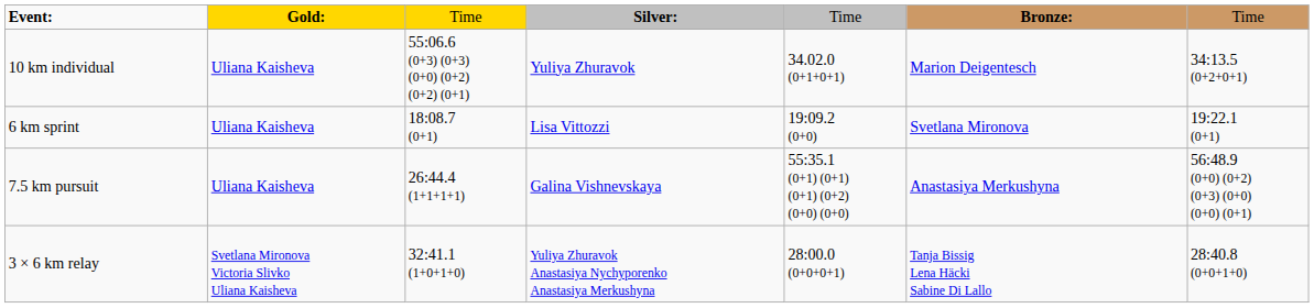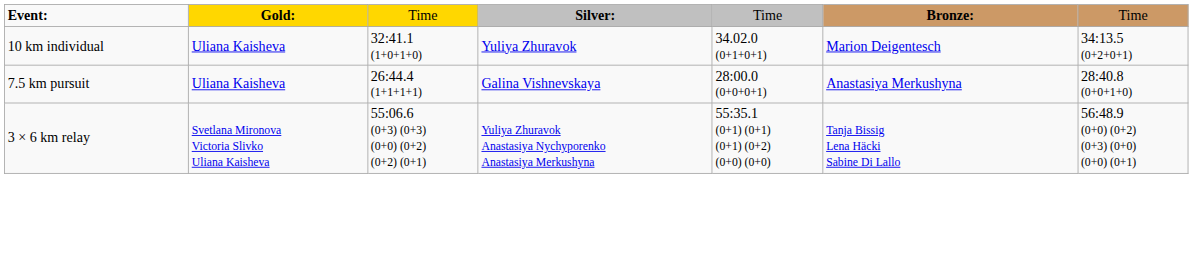 <table class="wikitable" width=85%>
 <tr>
 <td><strong>Event:</strong></td>
 <td style="text-align:center;background-color:gold;"><strong>Gold:</strong></td>
 <td style="text-align:center;background-color:gold;">Time</td>
 <td style="text-align:center;background-color:silver;"><strong>Silver:</strong></td>
 <td style="text-align:center;background-color:silver;">Time</td>
 <td style="text-align:center;background-color:#CC9966;"><strong>Bronze:</strong></td>
 <td style="text-align:center;background-color:#CC9966;">Time</td>
 </tr>
 <tr>
 <td>10 km individual<br><em></em></td>
 <td><a href='#'>Uliana Kaisheva</a><br><small></small></td>
-<td>55:06.6<br><small>(0+3) (0+3)<br>(0+0) (0+2)<br>(0+2) (0+1)</small></td>
+<td>32:41.1<br><small>(1+0+1+0)</small></td>
 <td><a href='#'>Yuliya Zhuravok</a><br><small></small></td>
 <td>34.02.0 <br><small>(0+1+0+1)</small></td>
 <td><a href='#'>Marion Deigentesch</a><br><small></small></td>
 <td>34:13.5<br><small>(0+2+0+1)</small></td>
 </tr>
 <tr>
-<td>6 km sprint<br><em></em></td>
-<td><a href='#'>Uliana Kaisheva</a><br><small></small></td>
-<td>18:08.7<br><small>(0+1)</small></td>
-<td><a href='#'>Lisa Vittozzi</a><br><small></small></td>
-<td>19:09.2<br><small>(0+0)</small></td>
-<td><a href='#'>Svetlana Mironova</a><br><small></small></td>
-<td>19:22.1<br><small>(0+1)</small></td>
-</tr>
-<tr>
 <td>7.5 km pursuit<br><em></em></td>
 <td><a href='#'>Uliana Kaisheva</a><br><small></small></td>
 <td>26:44.4<br><small>(1+1+1+1)</small></td>
 <td><a href='#'>Galina Vishnevskaya</a><br><small></small></td>
-<td>55:35.1<br><small>(0+1) (0+1)<br>(0+1) (0+2)<br>(0+0) (0+0)</small></td>
+<td>28:00.0 <br><small>(0+0+0+1)</small></td>
 <td><a href='#'>Anastasiya Merkushyna</a><br><small></small></td>
-<td>56:48.9<br><small>(0+0) (0+2)<br>(0+3) (0+0)<br>(0+0) (0+1)</small></td>
+<td>28:40.8 <br><small>(0+0+1+0)</small></td>
 </tr>
 <tr>
 <td>3 × 6 km relay<br><em></em></td>
 <td>  <br><small><a href='#'>Svetlana Mironova</a><br><a href='#'>Victoria Slivko</a><br><a href='#'>Uliana Kaisheva</a></small></td>
-<td>32:41.1<br><small>(1+0+1+0)</small></td>
+<td>55:06.6<br><small>(0+3) (0+3)<br>(0+0) (0+2)<br>(0+2) (0+1)</small></td>
 <td>  <br><small><a href='#'>Yuliya Zhuravok</a><br><a href='#'>Anastasiya Nychyporenko</a><br><a href='#'>Anastasiya Merkushyna</a></small></td>
-<td>28:00.0 <br><small>(0+0+0+1)</small></td>
+<td>55:35.1<br><small>(0+1) (0+1)<br>(0+1) (0+2)<br>(0+0) (0+0)</small></td>
 <td>  <br><small><a href='#'>Tanja Bissig</a><br><a href='#'>Lena Häcki</a><br><a href='#'>Sabine Di Lallo</a></small></td>
-<td>28:40.8 <br><small>(0+0+1+0)</small></td>
+<td>56:48.9<br><small>(0+0) (0+2)<br>(0+3) (0+0)<br>(0+0) (0+1)</small></td>
 </tr>
 </table>
